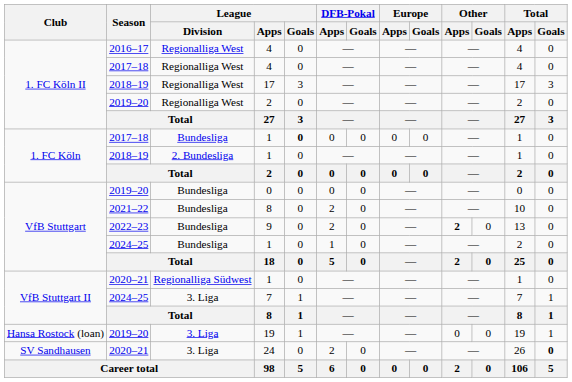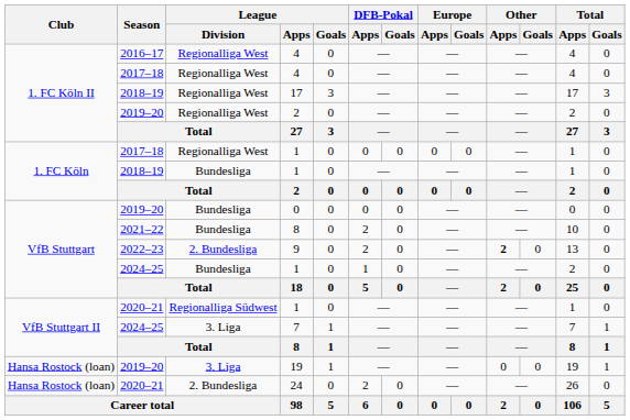 <table class=wikitable style=text-align:center>
 <tr>
 <th rowspan="2">Club</th>
 <th rowspan="2">Season</th>
 <th colspan="3">League</th>
 <th colspan="2"><a href='#'>DFB-Pokal</a></th>
 <th colspan="2">Europe</th>
 <th colspan="2">Other</th>
 <th colspan="2">Total</th>
 </tr>
 <tr>
 <th>Division</th>
 <th>Apps</th>
 <th>Goals</th>
 <th>Apps</th>
 <th>Goals</th>
 <th>Apps</th>
 <th>Goals</th>
 <th>Apps</th>
 <th>Goals</th>
 <th>Apps</th>
 <th>Goals</th>
 </tr>
 <tr>
 <td rowspan="5"><a href='#'>1. FC Köln II</a></td>
 <td><a href='#'>2016–17</a></td>
 <td><a href='#'>Regionalliga West</a></td>
 <td>4</td>
 <td>0</td>
 <td colspan="2">—</td>
 <td colspan="2">—</td>
 <td colspan="2">—</td>
 <td>4</td>
 <td>0</td>
 </tr>
 <tr>
 <td><a href='#'>2017–18</a></td>
 <td>Regionalliga West</td>
 <td>4</td>
 <td>0</td>
 <td colspan="2">—</td>
 <td colspan="2">—</td>
 <td colspan="2">—</td>
 <td>4</td>
 <td>0</td>
 </tr>
 <tr>
 <td><a href='#'>2018–19</a></td>
 <td>Regionalliga West</td>
 <td>17</td>
 <td>3</td>
 <td colspan="2">—</td>
 <td colspan="2">—</td>
 <td colspan="2">—</td>
 <td>17</td>
 <td>3</td>
 </tr>
 <tr>
 <td><a href='#'>2019–20</a></td>
 <td>Regionalliga West</td>
 <td>2</td>
 <td>0</td>
 <td colspan="2">—</td>
 <td colspan="2">—</td>
 <td colspan="2">—</td>
 <td>2</td>
 <td>0</td>
 </tr>
 <tr>
 <th colspan="2">Total</th>
 <th>27</th>
 <th>3</th>
 <th colspan="2">—</th>
 <th colspan="2">—</th>
 <th colspan="2">—</th>
 <th>27</th>
 <th>3</th>
 </tr>
 <tr>
 <td rowspan="3"><a href='#'>1. FC Köln</a></td>
 <td><a href='#'>2017–18</a></td>
-<td><a href='#'>Bundesliga</a></td>
+<td>Regionalliga West</td>
 <td>1</td>
-<td><strong>0</strong></td>
+<td>0</td>
 <td>0</td>
 <td>0</td>
 <td>0</td>
 <td>0</td>
 <td colspan="2">—</td>
 <td>1</td>
 <td>0</td>
 </tr>
 <tr>
 <td><a href='#'>2018–19</a></td>
-<td><a href='#'>2. Bundesliga</a></td>
+<td>Bundesliga</td>
 <td>1</td>
 <td>0</td>
 <td colspan="2">—</td>
 <td colspan="2">—</td>
 <td colspan="2">—</td>
 <td>1</td>
 <td>0</td>
 </tr>
 <tr>
 <th colspan="2">Total</th>
 <th>2</th>
 <th>0</th>
 <th>0</th>
 <th>0</th>
 <th>0</th>
 <th>0</th>
 <th colspan="2">—</th>
 <th>2</th>
 <th>0</th>
 </tr>
 <tr>
 <td rowspan="5"><a href='#'>VfB Stuttgart</a></td>
 <td><a href='#'>2019–20</a></td>
 <td>Bundesliga</td>
 <td>0</td>
 <td>0</td>
 <td>0</td>
 <td>0</td>
 <td colspan="2">—</td>
 <td colspan="2">—</td>
 <td>0</td>
 <td>0</td>
 </tr>
 <tr>
 <td><a href='#'>2021–22</a></td>
 <td>Bundesliga</td>
 <td>8</td>
 <td>0</td>
 <td>2</td>
 <td>0</td>
 <td colspan="2">—</td>
 <td colspan="2">—</td>
 <td>10</td>
 <td>0</td>
 </tr>
 <tr>
 <td><a href='#'>2022–23</a></td>
-<td>Bundesliga</td>
+<td><a href='#'>2. Bundesliga</a></td>
 <td>9</td>
 <td>0</td>
 <td>2</td>
 <td>0</td>
 <td colspan="2">—</td>
 <td><strong>2</strong></td>
 <td>0</td>
 <td>13</td>
 <td>0</td>
 </tr>
 <tr>
 <td><a href='#'>2024–25</a></td>
 <td>Bundesliga</td>
 <td>1</td>
 <td>0</td>
 <td>1</td>
 <td>0</td>
 <td colspan="2">—</td>
 <td colspan="2">—</td>
 <td>2</td>
 <td>0</td>
 </tr>
 <tr>
 <th colspan="2">Total</th>
 <th>18</th>
 <th>0</th>
 <th>5</th>
 <th>0</th>
 <th colspan="2">—</th>
 <th>2</th>
 <th>0</th>
 <th>25</th>
 <th>0</th>
 </tr>
 <tr>
 <td rowspan="3"><a href='#'>VfB Stuttgart II</a></td>
 <td><a href='#'>2020–21</a></td>
 <td><a href='#'>Regionalliga Südwest</a></td>
 <td>1</td>
 <td>0</td>
 <td colspan="2">—</td>
 <td colspan="2">—</td>
 <td colspan="2">—</td>
 <td>1</td>
 <td>0</td>
 </tr>
 <tr>
 <td><a href='#'>2024–25</a></td>
 <td>3. Liga</td>
 <td>7</td>
 <td>1</td>
 <td colspan="2">—</td>
 <td colspan="2">—</td>
 <td colspan="2">—</td>
 <td>7</td>
 <td>1</td>
 </tr>
 <tr>
 <th colspan="2">Total</th>
 <th>8</th>
 <th>1</th>
 <th colspan="2">—</th>
 <th colspan="2">—</th>
 <th colspan="2">—</th>
 <th>8</th>
 <th>1</th>
 </tr>
 <tr>
 <td><a href='#'>Hansa Rostock</a> (loan)</td>
 <td><a href='#'>2019–20</a></td>
 <td><a href='#'>3. Liga</a></td>
 <td>19</td>
 <td>1</td>
 <td colspan="2">—</td>
 <td colspan="2">—</td>
 <td>0</td>
 <td>0</td>
 <td>19</td>
 <td>1</td>
 </tr>
 <tr>
-<td><a href='#'>SV Sandhausen</a></td>
+<td><a href='#'>Hansa Rostock</a> (loan)</td>
 <td><a href='#'>2020–21</a></td>
-<td>3. Liga</td>
+<td>2. Bundesliga</td>
 <td>24</td>
 <td>0</td>
 <td>2</td>
 <td>0</td>
 <td colspan="2">—</td>
 <td colspan="2">—</td>
 <td>26</td>
-<td><strong>0</strong></td>
+<td>0</td>
 </tr>
 <tr>
 <th colspan="3">Career total</th>
 <th>98</th>
 <th>5</th>
 <th>6</th>
 <th>0</th>
 <th>0</th>
 <th>0</th>
 <th>2</th>
 <th>0</th>
 <th>106</th>
 <th>5</th>
 </tr>
 </table>
